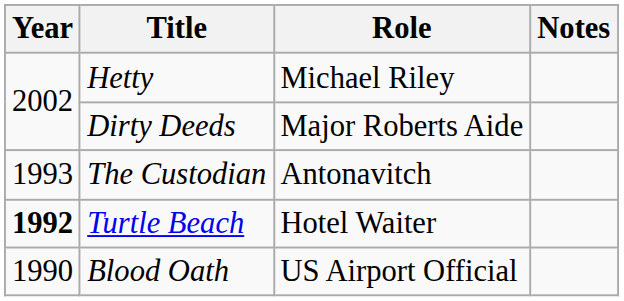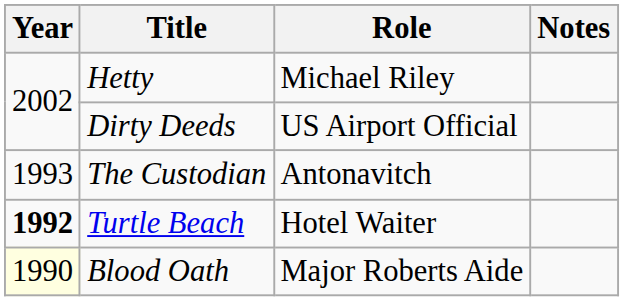 <table class="wikitable">
 <tr>
 <th>Year</th>
 <th>Title</th>
 <th>Role</th>
 <th>Notes</th>
 </tr>
 <tr>
 <td rowspan="2">2002</td>
 <td><em>Hetty</em></td>
 <td>Michael Riley</td>
 <td></td>
 </tr>
 <tr>
 <td><em>Dirty Deeds</em></td>
-<td>Major Roberts Aide</td>
+<td>US Airport Official</td>
 <td></td>
 </tr>
 <tr>
 <td>1993</td>
 <td><em>The Custodian</em></td>
 <td>Antonavitch</td>
 <td></td>
 </tr>
 <tr>
 <td><strong>1992</strong></td>
 <td><a href='#'><em>Turtle Beach</em></a></td>
 <td>Hotel Waiter</td>
 <td></td>
 </tr>
 <tr>
-<td>1990</td>
+<td style="background: lightyellow;">1990</td>
 <td><em>Blood Oath</em></td>
-<td>US Airport Official</td>
+<td>Major Roberts Aide</td>
 <td></td>
 </tr>
 </table>
